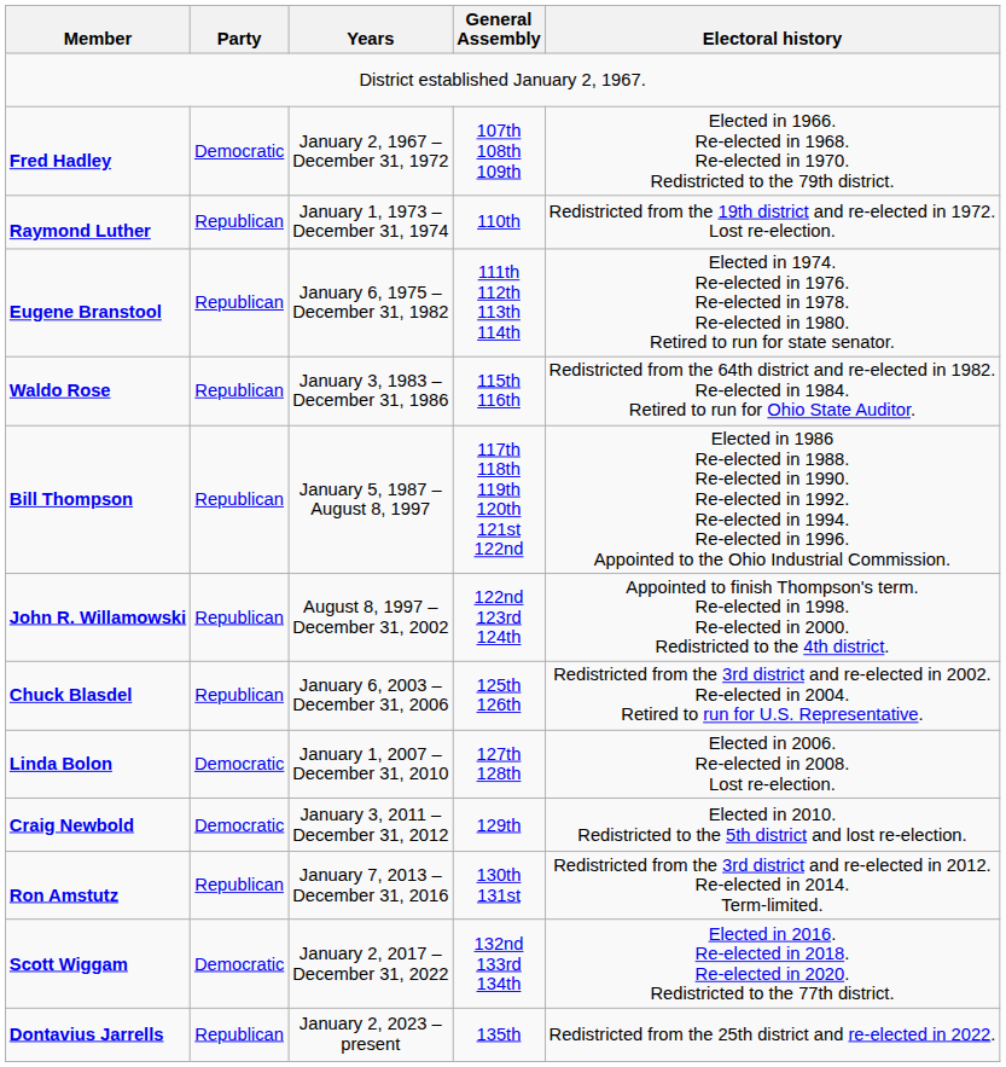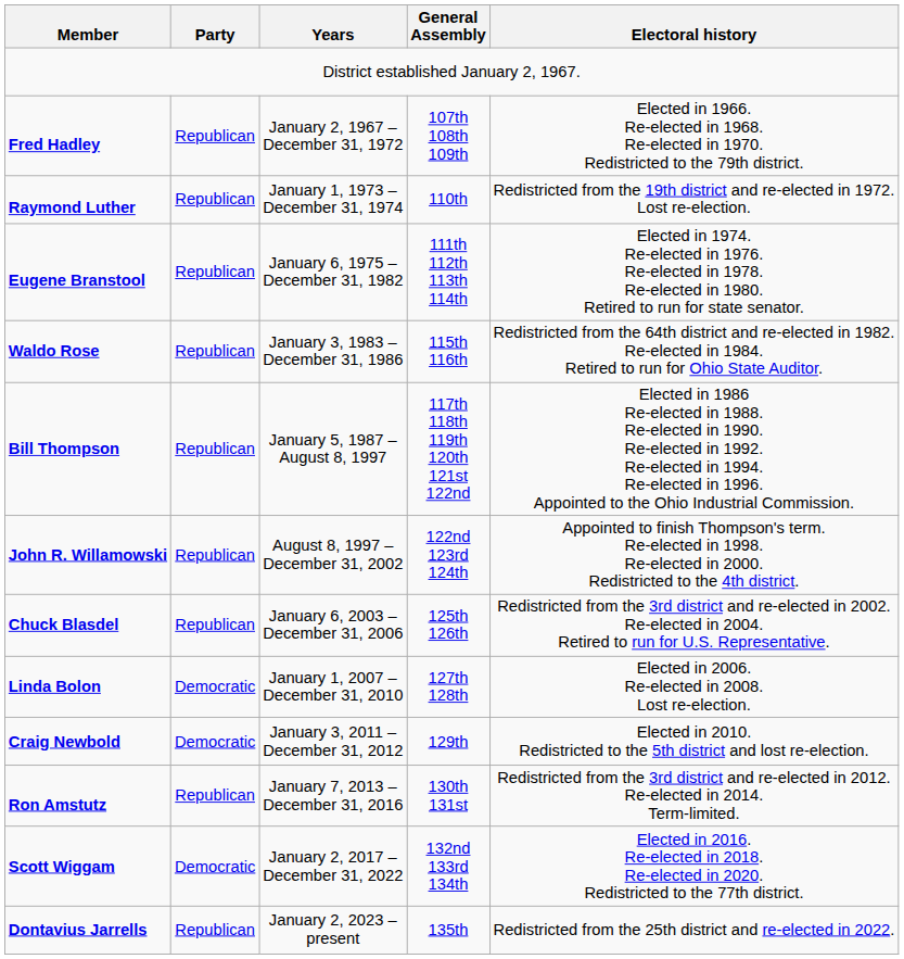 <table class=wikitable style="text-align:center">
 <tr valign=bottom>
 <th>Member</th>
 <th>Party</th>
 <th>Years</th>
 <th>General<br>Assembly</th>
 <th>Electoral history</th>
 </tr>
 <tr style="height:3em">
 <td colspan=5>District established January 2, 1967.</td>
 </tr>
 <tr style="height:3em">
 <td align=left><br><strong><a href='#'>Fred Hadley</a></strong><br></td>
-<td><a href='#'>Democratic</a></td>
+<td><a href='#'>Republican</a></td>
 <td>January 2, 1967 –<br>December 31, 1972</td>
 <td><a href='#'>107th</a><br><a href='#'>108th</a><br><a href='#'>109th</a></td>
 <td>Elected in 1966.<br>Re-elected in 1968.<br>Re-elected in 1970.<br>Redistricted to the 79th district.</td>
 </tr>
 <tr style="height:3em">
 <td align=left><br><strong><a href='#'>Raymond Luther</a></strong><br></td>
 <td><a href='#'>Republican</a></td>
 <td>January 1, 1973 –<br>December 31, 1974</td>
 <td><a href='#'>110th</a></td>
 <td>Redistricted from the <a href='#'>19th district</a> and re-elected in 1972.<br>Lost re-election.</td>
 </tr>
 <tr style="height:3em">
 <td align=left><br><strong><a href='#'>Eugene Branstool</a></strong><br></td>
 <td><a href='#'>Republican</a></td>
 <td>January 6, 1975 –<br>December 31, 1982</td>
 <td><a href='#'>111th</a><br><a href='#'>112th</a><br><a href='#'>113th</a><br><a href='#'>114th</a></td>
 <td>Elected in 1974.<br>Re-elected in 1976.<br>Re-elected in 1978.<br>Re-elected in 1980.<br>Retired to run for state senator.</td>
 </tr>
 <tr style="height:3em">
 <td align=left><strong><a href='#'>Waldo Rose</a></strong><br></td>
 <td><a href='#'>Republican</a></td>
 <td>January 3, 1983 –<br>December 31, 1986</td>
 <td><a href='#'>115th</a><br><a href='#'>116th</a></td>
 <td>Redistricted from the 64th district and re-elected in 1982.<br>Re-elected in 1984.<br>Retired to run for <a href='#'>Ohio State Auditor</a>.</td>
 </tr>
 <tr style="height:3em">
 <td align=left><strong><a href='#'>Bill Thompson</a></strong><br></td>
 <td><a href='#'>Republican</a></td>
 <td>January 5, 1987 –<br>August 8, 1997</td>
 <td><a href='#'>117th</a><br><a href='#'>118th</a><br><a href='#'>119th</a><br><a href='#'>120th</a><br><a href='#'>121st</a><br><a href='#'>122nd</a></td>
 <td>Elected in 1986<br>Re-elected in 1988.<br>Re-elected in 1990.<br>Re-elected in 1992.<br>Re-elected in 1994.<br>Re-elected in 1996.<br>Appointed to the Ohio Industrial Commission.</td>
 </tr>
 <tr style="height:3em">
 <td align=left><strong><a href='#'>John R. Willamowski</a></strong><br></td>
 <td><a href='#'>Republican</a></td>
 <td>August 8, 1997 –<br>December 31, 2002</td>
 <td><a href='#'>122nd</a><br><a href='#'>123rd</a><br><a href='#'>124th</a></td>
 <td>Appointed to finish Thompson's term.<br>Re-elected in 1998.<br>Re-elected in 2000.<br>Redistricted to the <a href='#'>4th district</a>.</td>
 </tr>
 <tr style="height:3em">
 <td align=left><strong><a href='#'>Chuck Blasdel</a></strong><br></td>
 <td><a href='#'>Republican</a></td>
 <td>January 6, 2003 –<br>December 31, 2006</td>
 <td><a href='#'>125th</a><br><a href='#'>126th</a></td>
 <td>Redistricted from the <a href='#'>3rd district</a> and re-elected in 2002.<br>Re-elected in 2004.<br>Retired to <a href='#'>run for U.S. Representative</a>.</td>
 </tr>
 <tr style="height:3em">
 <td align=left><strong><a href='#'>Linda Bolon</a></strong><br></td>
 <td><a href='#'>Democratic</a></td>
 <td>January 1, 2007 –<br>December 31, 2010</td>
 <td><a href='#'>127th</a><br><a href='#'>128th</a></td>
 <td>Elected in 2006.<br>Re-elected in 2008.<br>Lost re-election.</td>
 </tr>
 <tr style="height:3em">
 <td align=left><strong><a href='#'>Craig Newbold</a></strong><br></td>
 <td><a href='#'>Democratic</a></td>
 <td>January 3, 2011 –<br>December 31, 2012</td>
 <td><a href='#'>129th</a></td>
 <td>Elected in 2010.<br>Redistricted to the <a href='#'>5th district</a> and lost re-election.</td>
 </tr>
 <tr style="height:3em">
 <td align=left><br><strong><a href='#'>Ron Amstutz</a></strong><br></td>
 <td><a href='#'>Republican</a></td>
 <td>January 7, 2013 –<br>December 31, 2016</td>
 <td><a href='#'>130th</a><br><a href='#'>131st</a></td>
 <td>Redistricted from the <a href='#'>3rd district</a> and re-elected in 2012.<br>Re-elected in 2014.<br>Term-limited.</td>
 </tr>
 <tr style="height:3em">
 <td align=left><strong><a href='#'>Scott Wiggam</a></strong><br></td>
 <td><a href='#'>Democratic</a></td>
 <td>January 2, 2017 –<br>December 31, 2022</td>
 <td><a href='#'>132nd</a><br><a href='#'>133rd</a><br><a href='#'>134th</a></td>
 <td><a href='#'>Elected in 2016</a>.<br><a href='#'>Re-elected in 2018</a>.<br><a href='#'>Re-elected in 2020</a>.<br>Redistricted to the 77th district.</td>
 </tr>
 <tr style="height:3em">
 <td align=left><strong><a href='#'>Dontavius Jarrells</a></strong><br></td>
 <td><a href='#'>Republican</a></td>
 <td>January 2, 2023 –<br>present</td>
 <td><a href='#'>135th</a></td>
 <td>Redistricted from the 25th district and <a href='#'>re-elected in 2022</a>.</td>
 </tr>
 </table>
